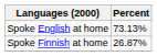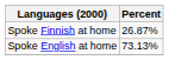 <table class="wikitable sortable collapsible" style="font-size: 90%;">
 <tr>
 <th>Languages (2000) </th>
 <th>Percent</th>
 </tr>
 <tr>
+<td>Spoke <a href='#'>Finnish</a> at home</td>
+<td>26.87%</td>
+</tr>
+<tr>
 <td>Spoke <a href='#'>English</a> at home</td>
 <td>73.13%</td>
 </tr>
 <tr>
-<td>Spoke <a href='#'>Finnish</a> at home</td>
-<td>26.87%</td>
-</tr>
-<tr>
 </tr>
 </table>
